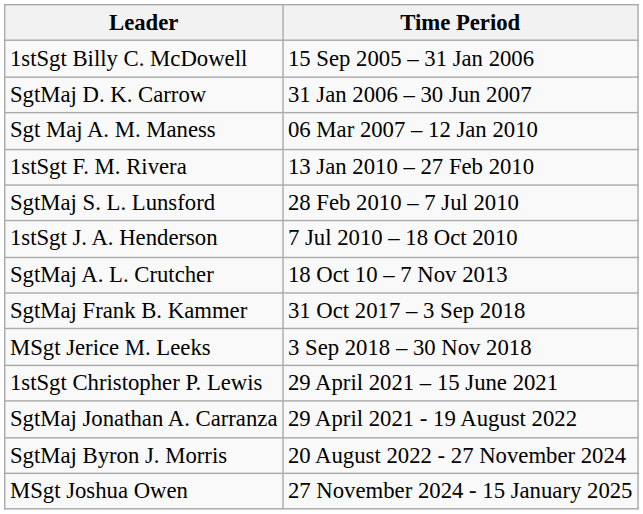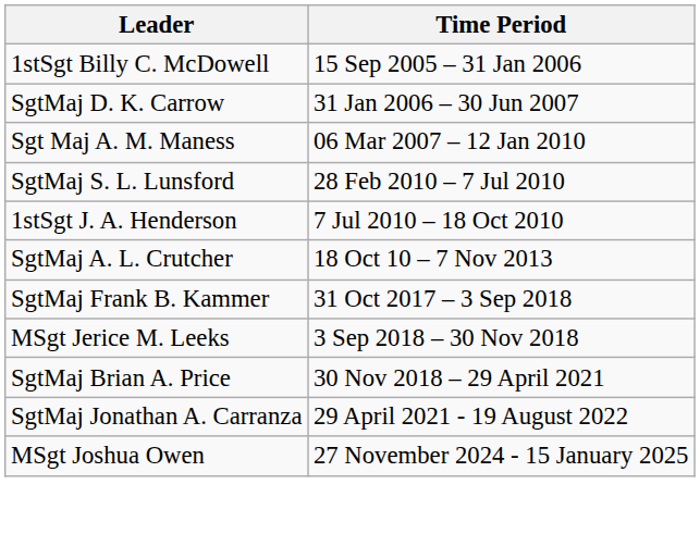 <table class="wikitable">
 <tr>
 <th>Leader</th>
 <th>Time Period</th>
 </tr>
 <tr>
 <td>1stSgt Billy C. McDowell</td>
 <td>15 Sep 2005 – 31 Jan 2006</td>
 </tr>
 <tr>
 <td>SgtMaj D. K. Carrow</td>
 <td>31 Jan 2006 – 30 Jun 2007</td>
 </tr>
 <tr>
 <td>Sgt Maj A. M. Maness</td>
 <td>06 Mar 2007 – 12 Jan 2010</td>
-</tr>
-<tr>
-<td>1stSgt F. M. Rivera</td>
-<td>13 Jan 2010 – 27 Feb 2010</td>
 </tr>
 <tr>
 <td>SgtMaj S. L. Lunsford</td>
 <td>28 Feb 2010 – 7 Jul 2010</td>
 </tr>
 <tr>
 <td>1stSgt J. A. Henderson</td>
 <td>7 Jul 2010 – 18 Oct 2010</td>
 </tr>
 <tr>
 <td>SgtMaj A. L. Crutcher</td>
 <td>18 Oct 10  – 7 Nov 2013</td>
 </tr>
 <tr>
 <td>SgtMaj Frank B. Kammer</td>
 <td>31 Oct 2017 – 3 Sep 2018</td>
 </tr>
 <tr>
 <td>MSgt Jerice M. Leeks</td>
 <td>3 Sep 2018 – 30 Nov 2018</td>
 </tr>
 <tr>
-<td>1stSgt Christopher P. Lewis</td>
-<td>29 April 2021 – 15 June 2021</td>
+<td>SgtMaj Brian A. Price</td>
+<td>30 Nov 2018 – 29 April 2021</td>
 </tr>
 <tr>
 <td>SgtMaj Jonathan A. Carranza</td>
 <td>29 April 2021 - 19 August 2022</td>
 </tr>
 <tr>
-<td>SgtMaj Byron J. Morris</td>
-<td>20 August 2022 - 27 November 2024</td>
-</tr>
-<tr>
 <td>MSgt Joshua Owen</td>
 <td>27 November 2024 - 15 January 2025</td>
 </tr>
 </table>
